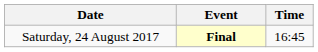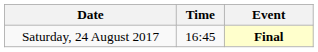 <table class="wikitable" style="text-align:center;">
 <tr>
 <th width="200">Date</th>
+<th width="50">Time</th>
 <th width="100">Event</th>
-<th width="50">Time</th>
 </tr>
 <tr>
 <td>Saturday, 24 August 2017</td>
+<td>16:45</td>
 <td bgcolor="ffffcc"><strong>Final</strong></td>
-<td>16:45</td>
 </tr>
 </table>
